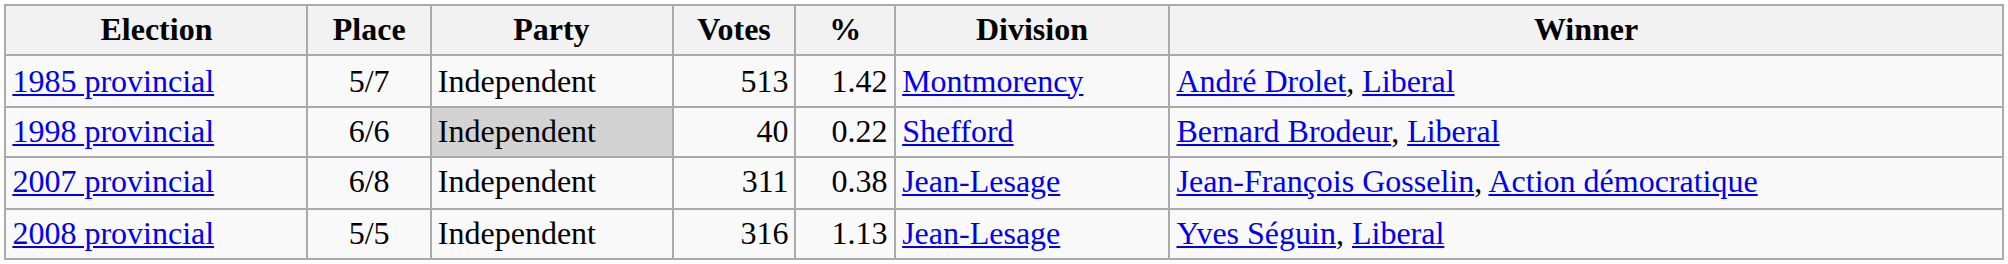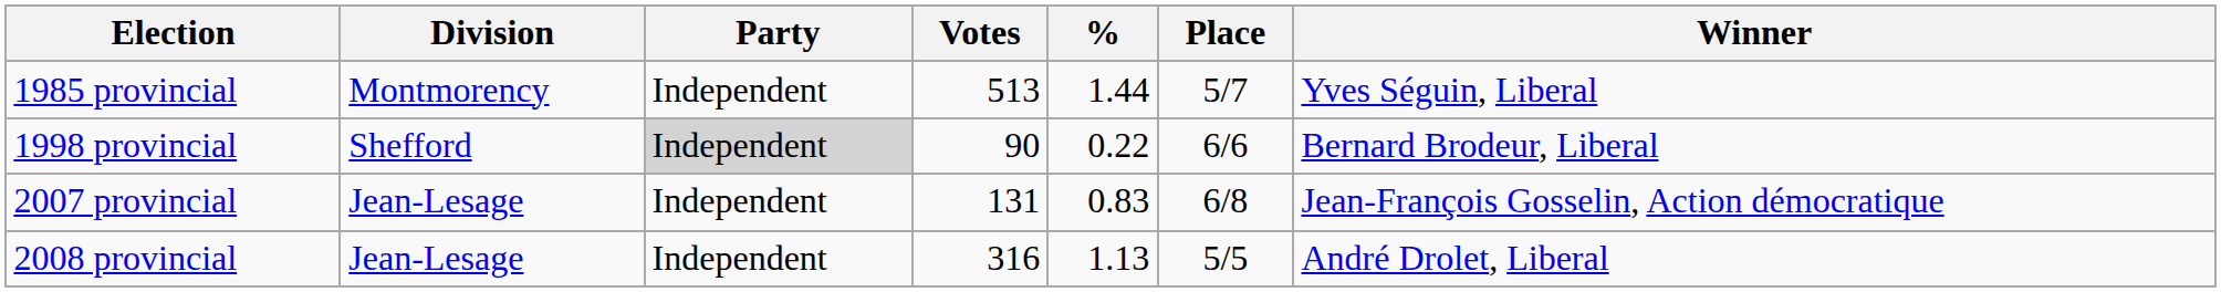 <table class="wikitable" width="1000">
 <tr>
 <th align="left">Election</th>
-<th align="center">Place</th>
+<th align="left">Division</th>
 <th align="left">Party</th>
 <th align="right">Votes</th>
 <th align="right">%</th>
-<th align="left">Division</th>
+<th align="center">Place</th>
 <th align="center">Winner</th>
 </tr>
 <tr>
 <td align="left"><a href='#'>1985 provincial</a></td>
-<td align="center">5/7</td>
+<td align="left"><a href='#'>Montmorency</a></td>
 <td align="left">Independent</td>
 <td align="right">513</td>
-<td align="right">1.42</td>
-<td align="left"><a href='#'>Montmorency</a></td>
-<td align="left"><a href='#'>André Drolet</a>, <a href='#'>Liberal</a></td>
+<td align="right">1.44</td>
+<td align="center">5/7</td>
+<td align="left"><a href='#'>Yves Séguin</a>, <a href='#'>Liberal</a></td>
 </tr>
 <tr>
 <td align="left"><a href='#'>1998 provincial</a></td>
+<td align="left"><a href='#'>Shefford</a></td>
+<td align="left" style="background: lightgrey;">Independent</td>
+<td align="right">90</td>
+<td align="right">0.22</td>
 <td align="center">6/6</td>
-<td align="left" style="background: lightgrey;">Independent</td>
-<td align="right">40</td>
-<td align="right">0.22</td>
-<td align="left"><a href='#'>Shefford</a></td>
 <td align="left"><a href='#'>Bernard Brodeur</a>, <a href='#'>Liberal</a></td>
 </tr>
 <tr>
 <td align="left"><a href='#'>2007 provincial</a></td>
+<td align="left"><a href='#'>Jean-Lesage</a></td>
+<td align="left">Independent</td>
+<td align="right">131</td>
+<td align="right">0.83</td>
 <td align="center">6/8</td>
-<td align="left">Independent</td>
-<td align="right">311</td>
-<td align="right">0.38</td>
-<td align="left"><a href='#'>Jean-Lesage</a></td>
 <td align="left"><a href='#'>Jean-François Gosselin</a>, <a href='#'>Action démocratique</a></td>
 </tr>
 <tr>
 <td align="left"><a href='#'>2008 provincial</a></td>
-<td align="center">5/5</td>
+<td align="left"><a href='#'>Jean-Lesage</a></td>
 <td align="left">Independent</td>
 <td align="right">316</td>
 <td align="right">1.13</td>
-<td align="left"><a href='#'>Jean-Lesage</a></td>
-<td align="left"><a href='#'>Yves Séguin</a>, <a href='#'>Liberal</a></td>
+<td align="center">5/5</td>
+<td align="left"><a href='#'>André Drolet</a>, <a href='#'>Liberal</a></td>
 </tr>
 </table>
